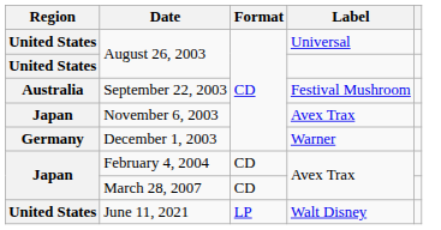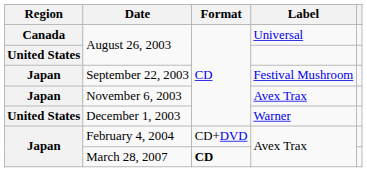 <table class="wikitable plainrowheaders">
 <tr>
 <th scope="col">Region</th>
 <th scope="col">Date</th>
 <th scope="col">Format</th>
 <th scope="col">Label</th>
 <th scope="col"></th>
 </tr>
 <tr>
-<th scope="row">United States</th>
+<th scope="row">Canada</th>
 <td rowspan="2">August 26, 2003</td>
 <td rowspan="5"><a href='#'>CD</a></td>
 <td><a href='#'>Universal</a></td>
 <td></td>
 </tr>
 <tr>
 <th scope="row">United States</th>
 <td></td>
 <td></td>
 </tr>
 <tr>
-<th scope="row">Australia</th>
+<th scope="row">Japan</th>
 <td>September 22, 2003</td>
 <td><a href='#'>Festival Mushroom</a></td>
 <td></td>
 </tr>
 <tr>
 <th scope="row">Japan</th>
 <td>November 6, 2003</td>
 <td><a href='#'>Avex Trax</a></td>
 <td></td>
 </tr>
 <tr>
-<th scope="row">Germany</th>
+<th scope="row">United States</th>
 <td>December 1, 2003</td>
 <td><a href='#'>Warner</a></td>
 <td></td>
 </tr>
 <tr>
 <th scope="row" rowspan="2">Japan</th>
 <td>February 4, 2004</td>
-<td>CD</td>
+<td>CD+<a href='#'>DVD</a></td>
 <td rowspan="2">Avex Trax</td>
 <td></td>
 </tr>
 <tr>
 <td>March 28, 2007</td>
-<td>CD</td>
-<td></td>
-</tr>
-<tr>
-<th scope="row">United States</th>
-<td>June 11, 2021</td>
-<td><a href='#'>LP</a></td>
-<td><a href='#'>Walt Disney</a></td>
+<td><strong>CD</strong></td>
 <td></td>
 </tr>
 </table>
